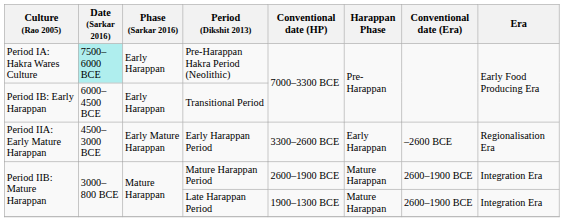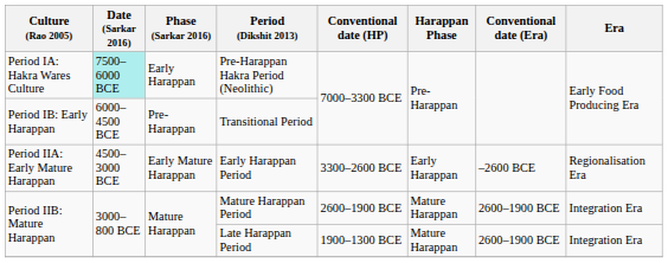 <table class=wikitable>
 <tr>
 <th>Culture<br><small>(Rao 2005)</small></th>
 <th>Date<br><small>(Sarkar 2016)</small></th>
 <th>Phase<br><small>(Sarkar 2016)</small></th>
 <th>Period<br><small>(Dikshit 2013)</small></th>
 <th>Conventional date (HP)</th>
 <th>Harappan Phase</th>
 <th>Conventional date (Era)</th>
 <th>Era</th>
 </tr>
 <tr 1>
 <td>Period IA: Hakra Wares Culture</td>
 <td style="background: paleturquoise;">7500–6000 BCE</td>
 <td>Early Harappan</td>
 <td>Pre-Harappan Hakra Period (Neolithic)</td>
 <td rowspan=3>7000–3300 BCE</td>
 <td rowspan=3>Pre-Harappan</td>
 <td rowspan=2></td>
 <td rowspan=2>Early Food Producing Era</td>
 </tr>
 <tr 2>
 <td>Period IB: Early Harappan</td>
 <td>6000–4500 BCE</td>
-<td>Early Harappan</td>
+<td>Pre-Harappan</td>
 <td>Transitional Period</td>
 </tr>
 <tr 3>
 <td rowspan=2>Period IIA: Early Mature Harappan</td>
 <td rowspan=2>4500–3000 BCE</td>
 <td rowspan=2>Early Mature Harappan</td>
 <td rowspan=2>Early Harappan Period</td>
 <td rowspan=3>–2600 BCE</td>
 <td rowspan=3>Regionalisation Era</td>
 </tr>
 <tr 4>
 <td rowspan=2>3300–2600 BCE</td>
 <td rowspan=2>Early Harappan<br></td>
 </tr>
 <tr 5>
 <td rowspan=3>Period IIB: Mature Harappan</td>
 <td rowspan=3>3000–800 BCE</td>
 <td rowspan=3>Mature Harappan</td>
 <td rowspan=2>Mature Harappan Period</td>
 </tr>
 <tr 6>
 <td>2600–1900 BCE</td>
 <td>Mature Harappan</td>
 <td>2600–1900 BCE</td>
 <td>Integration Era</td>
 </tr>
 <tr 7>
 <td>Late Harappan Period</td>
 <td>1900–1300 BCE</td>
 <td>Mature Harappan</td>
 <td>2600–1900 BCE</td>
 <td>Integration Era</td>
 </tr>
 <tr>
 </tr>
 </table>
